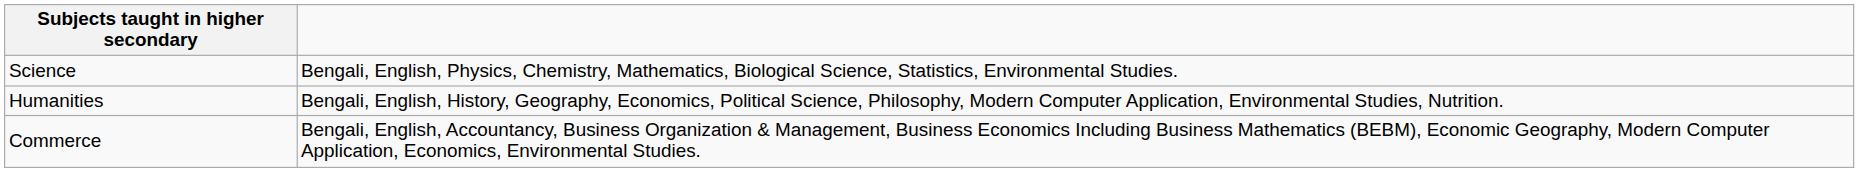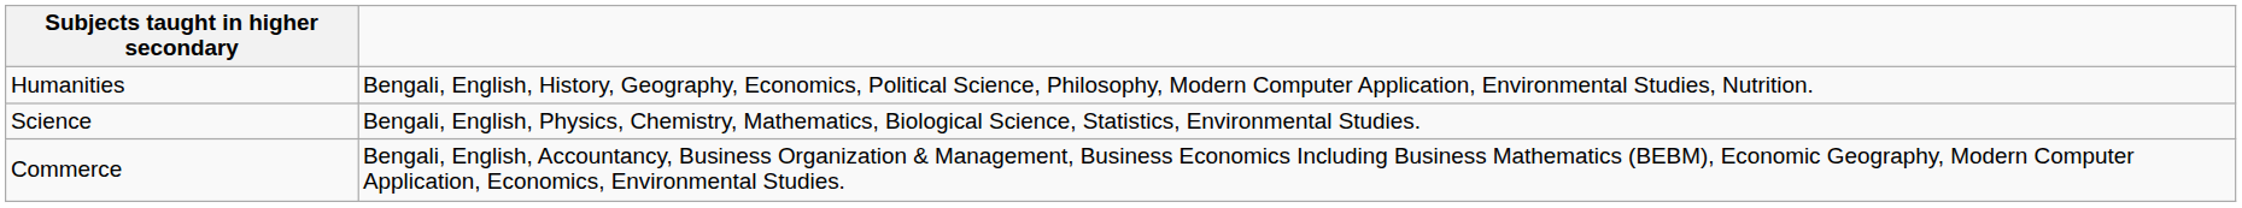 <table class="wikitable sortable">
 <tr>
 <th>Subjects taught in higher secondary</th>
 <td></td>
 </tr>
 <tr>
+<td>Humanities</td>
+<td>Bengali, English, History, Geography, Economics, Political Science, Philosophy, Modern Computer Application, Environmental Studies, Nutrition.</td>
+</tr>
+<tr>
 <td>Science</td>
 <td>Bengali, English, Physics, Chemistry, Mathematics, Biological Science, Statistics, Environmental Studies.</td>
-</tr>
-<tr>
-<td>Humanities</td>
-<td>Bengali, English, History, Geography, Economics, Political Science, Philosophy, Modern Computer Application, Environmental Studies, Nutrition.</td>
 </tr>
 <tr>
 <td>Commerce</td>
 <td>Bengali, English, Accountancy, Business Organization & Management, Business Economics Including Business Mathematics (BEBM), Economic Geography, Modern Computer Application, Economics, Environmental Studies.</td>
 </tr>
 </table>
